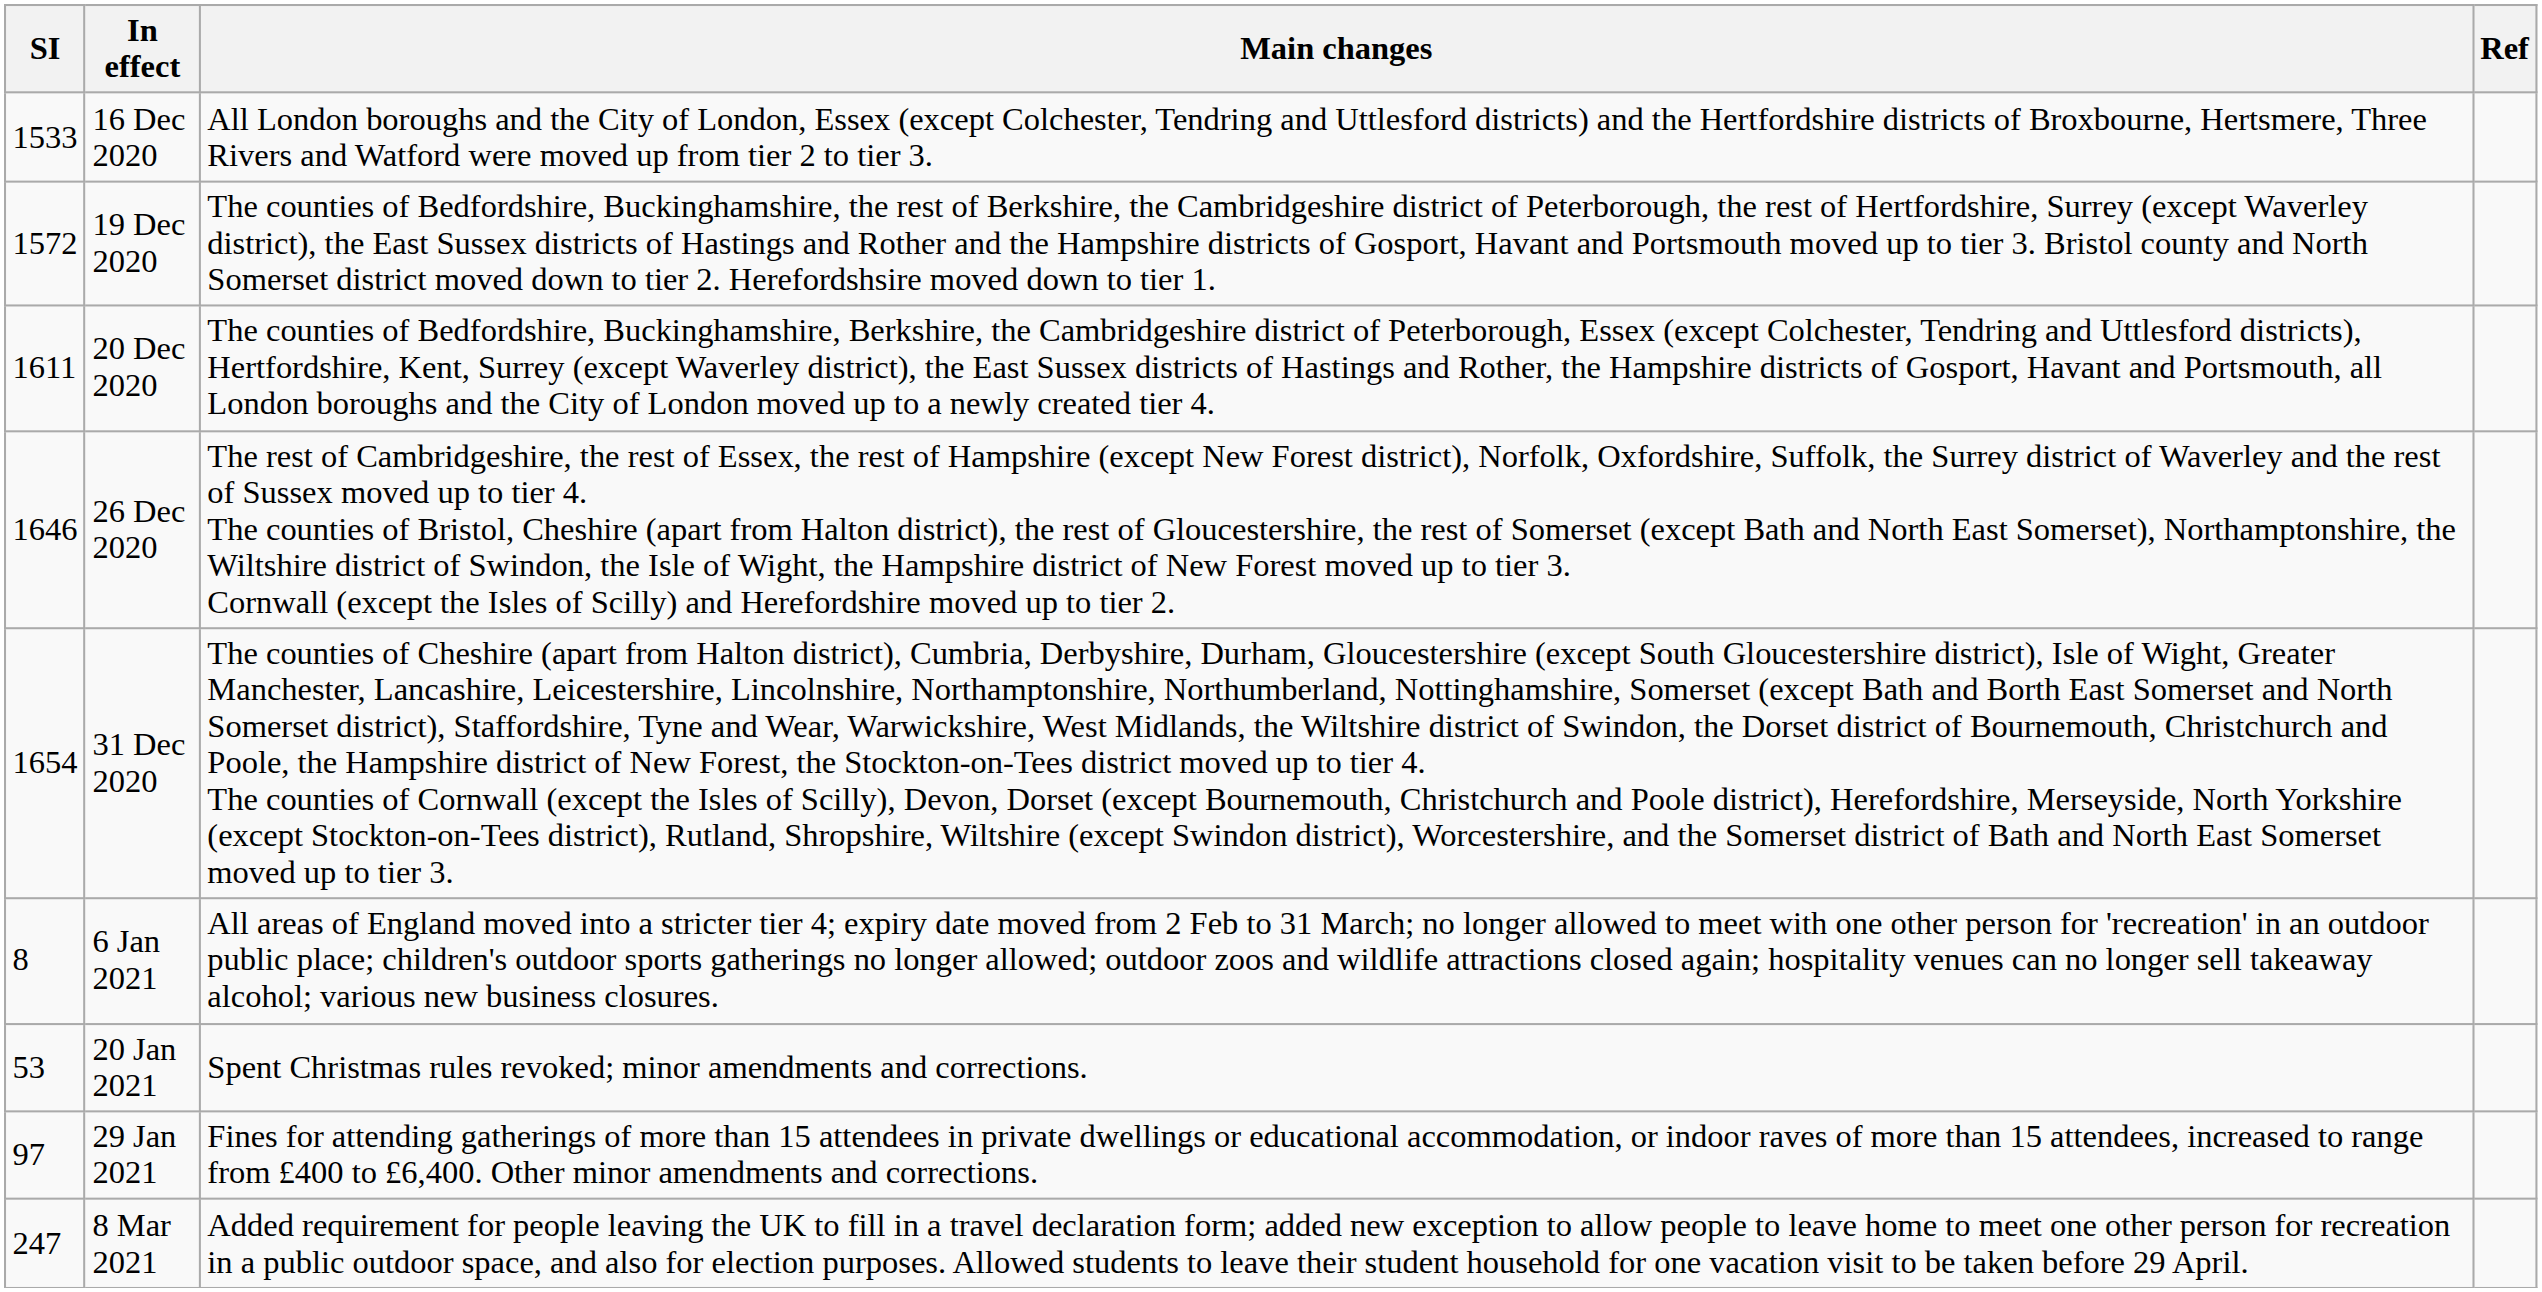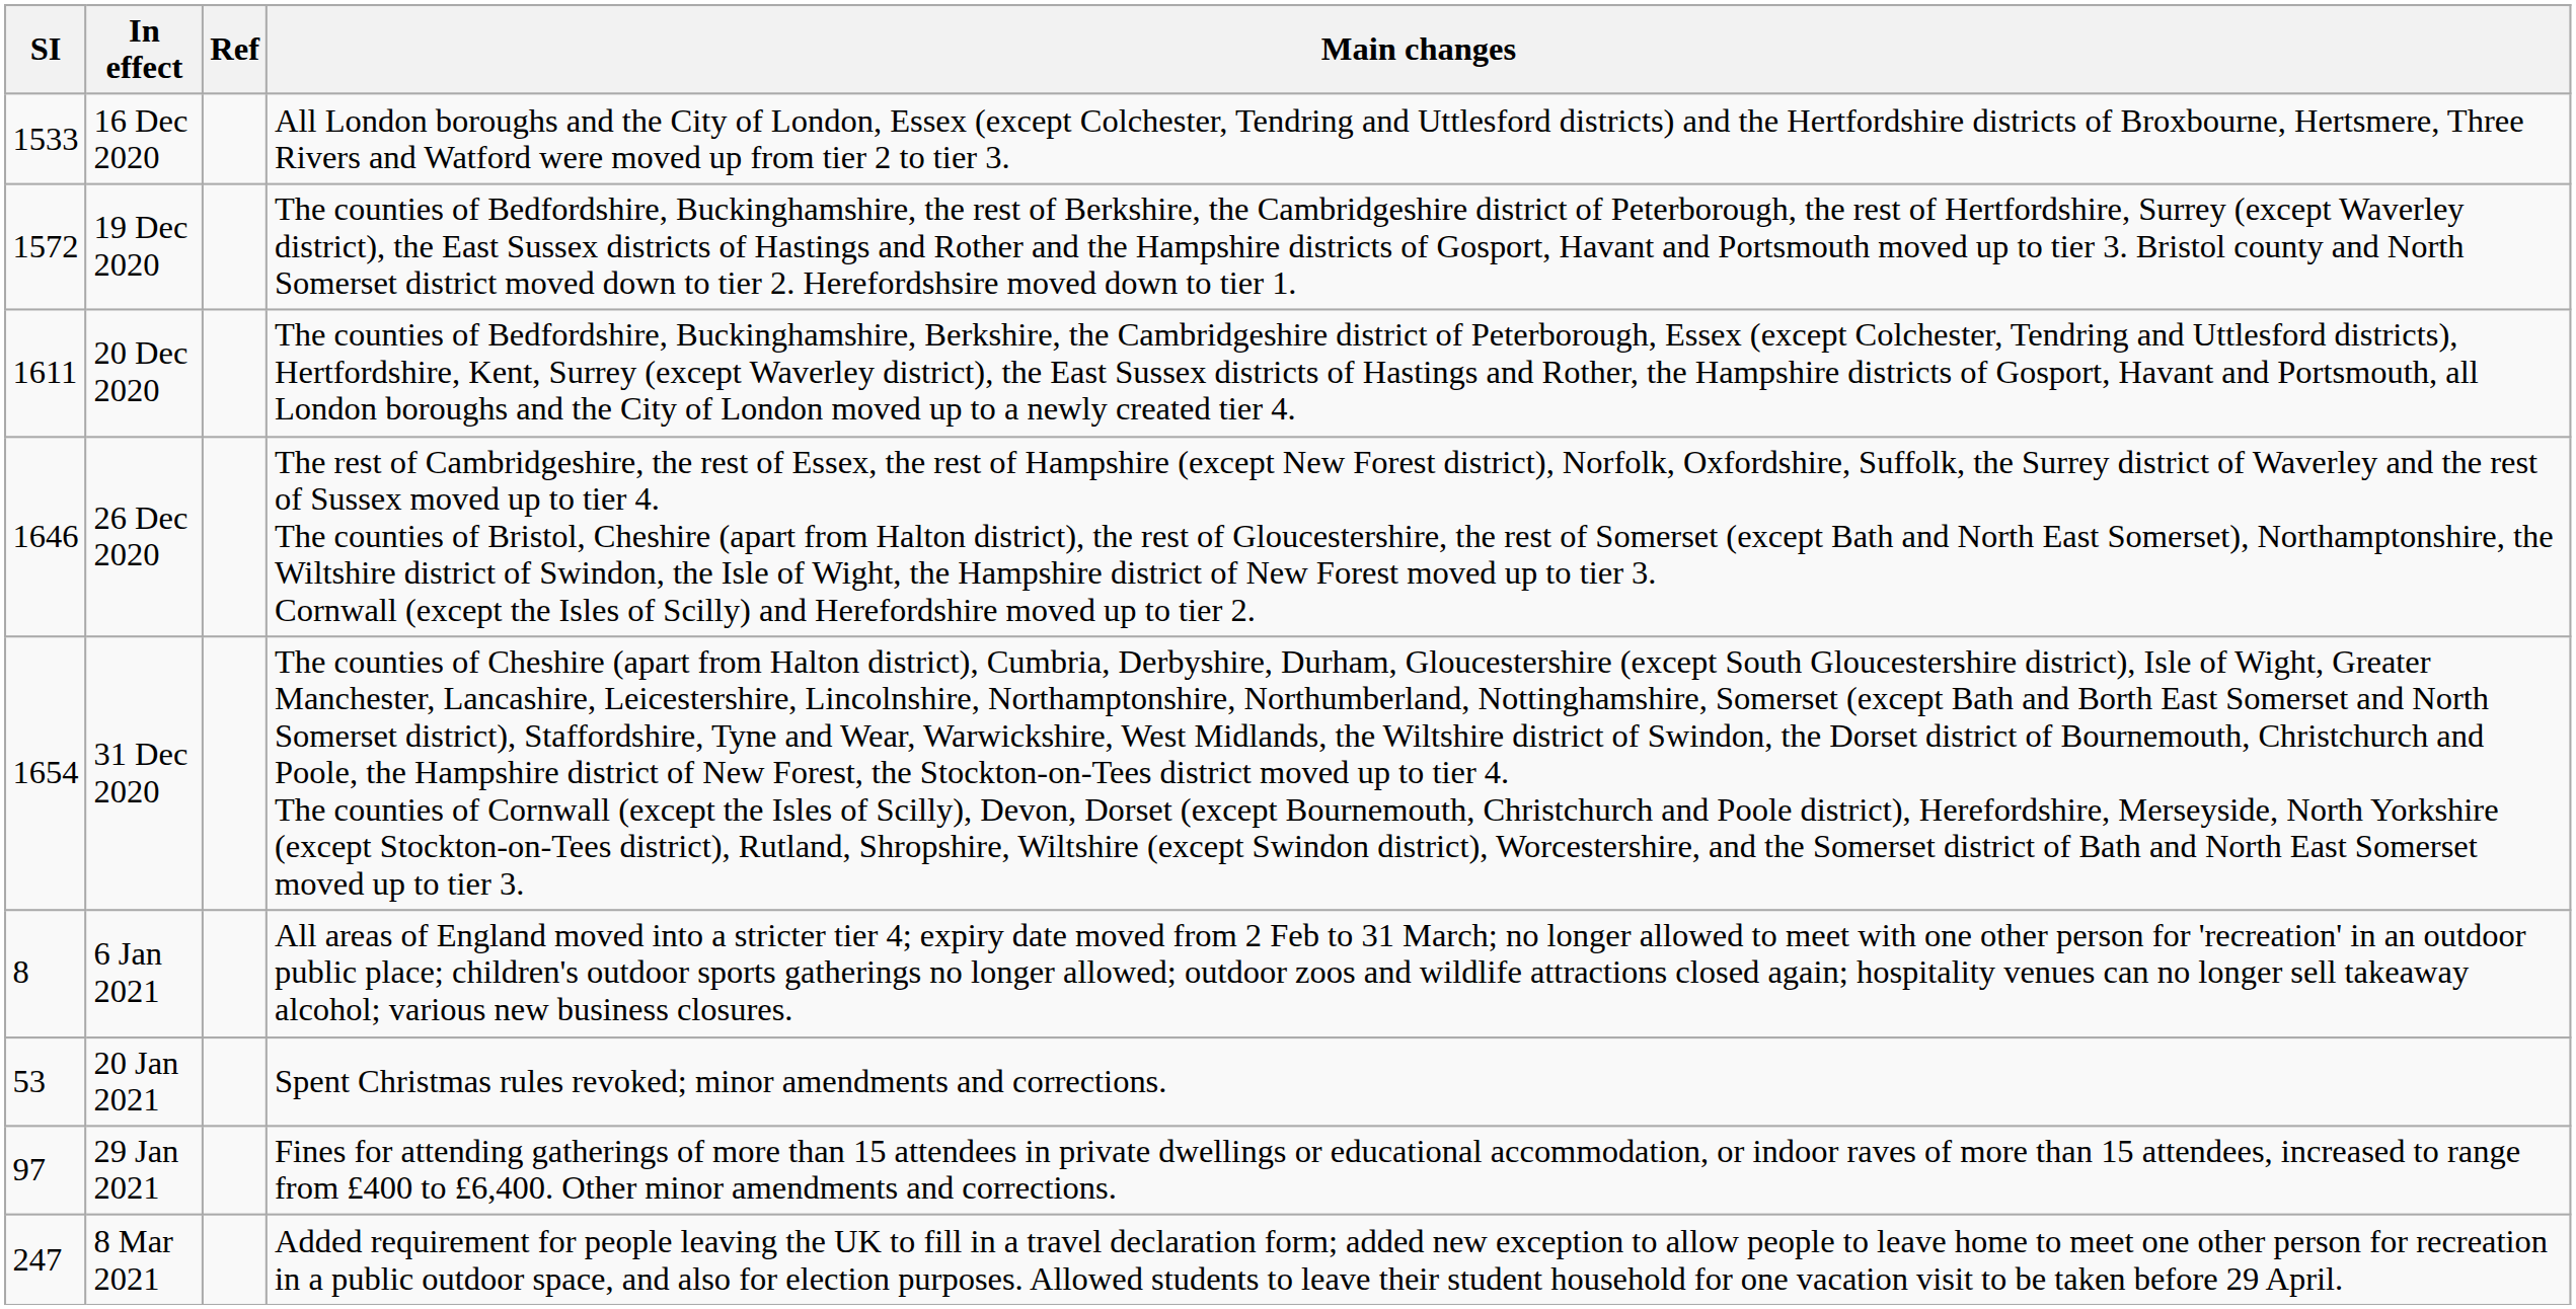 <table class="wikitable">
 <tr>
 <th>SI</th>
 <th>In effect</th>
+<th>Ref</th>
 <th>Main changes</th>
-<th>Ref</th>
 </tr>
 <tr>
 <td>1533</td>
 <td>16 Dec 2020</td>
+<td></td>
 <td>All London boroughs and the City of London, Essex (except Colchester, Tendring and Uttlesford districts) and the Hertfordshire districts of Broxbourne, Hertsmere, Three Rivers and Watford were moved up from tier 2 to tier 3.</td>
-<td></td>
 </tr>
 <tr>
 <td>1572</td>
 <td>19 Dec 2020</td>
+<td></td>
 <td>The counties of Bedfordshire, Buckinghamshire, the rest of Berkshire, the Cambridgeshire district of Peterborough, the rest of Hertfordshire, Surrey (except Waverley district), the East Sussex districts of Hastings and Rother and the Hampshire districts of Gosport, Havant and Portsmouth moved up to tier 3. Bristol county and North Somerset district moved down to tier 2. Herefordshsire moved down to tier 1.</td>
-<td></td>
 </tr>
 <tr>
 <td>1611</td>
 <td>20 Dec 2020</td>
+<td></td>
 <td>The counties of Bedfordshire, Buckinghamshire, Berkshire, the Cambridgeshire district of Peterborough, Essex (except Colchester, Tendring and Uttlesford districts), Hertfordshire, Kent, Surrey (except Waverley district), the East Sussex districts of Hastings and Rother, the Hampshire districts of Gosport, Havant and Portsmouth, all London boroughs and the City of London moved up to a newly created tier 4.</td>
-<td></td>
 </tr>
 <tr>
 <td>1646</td>
 <td>26 Dec 2020</td>
+<td></td>
 <td>The rest of Cambridgeshire, the rest of Essex, the rest of Hampshire (except New Forest district), Norfolk, Oxfordshire, Suffolk, the Surrey district of Waverley and the rest of Sussex moved up to tier 4.<br>The counties of Bristol, Cheshire (apart from Halton district), the rest of Gloucestershire, the rest of Somerset (except Bath and North East Somerset), Northamptonshire, the Wiltshire district of Swindon, the Isle of Wight, the Hampshire district of New Forest moved up to tier 3.<br>Cornwall (except the Isles of Scilly) and Herefordshire moved up to tier 2.</td>
-<td></td>
 </tr>
 <tr>
 <td>1654</td>
 <td>31 Dec 2020</td>
+<td></td>
 <td>The counties of Cheshire (apart from Halton district), Cumbria, Derbyshire, Durham, Gloucestershire (except South Gloucestershire district), Isle of Wight, Greater Manchester, Lancashire, Leicestershire, Lincolnshire, Northamptonshire, Northumberland, Nottinghamshire, Somerset (except Bath and Borth East Somerset and North Somerset district), Staffordshire, Tyne and Wear, Warwickshire, West Midlands, the Wiltshire district of Swindon, the Dorset district of Bournemouth, Christchurch and Poole, the Hampshire district of New Forest, the Stockton-on-Tees district moved up to tier 4.<br>The counties of Cornwall (except the Isles of Scilly), Devon, Dorset (except Bournemouth, Christchurch and Poole district), Herefordshire, Merseyside, North Yorkshire (except Stockton-on-Tees district), Rutland, Shropshire, Wiltshire (except Swindon district), Worcestershire, and the Somerset district of Bath and North East Somerset moved up to tier 3.</td>
-<td></td>
 </tr>
 <tr>
 <td>8</td>
 <td>6 Jan 2021</td>
+<td></td>
 <td>All areas of England moved into a stricter tier 4; expiry date moved from 2 Feb to 31 March; no longer allowed to meet with one other person for 'recreation' in an outdoor public place; children's outdoor sports gatherings no longer allowed; outdoor zoos and wildlife attractions closed again; hospitality venues can no longer sell takeaway alcohol; various new business closures.</td>
-<td></td>
 </tr>
 <tr>
 <td>53</td>
 <td>20 Jan 2021</td>
+<td></td>
 <td>Spent Christmas rules revoked; minor amendments and corrections.</td>
-<td></td>
 </tr>
 <tr>
 <td>97</td>
 <td>29 Jan 2021</td>
+<td></td>
 <td>Fines for attending gatherings of more than 15 attendees in private dwellings or educational accommodation, or indoor raves of more than 15 attendees, increased to range from £400 to £6,400. Other minor amendments and corrections.</td>
-<td></td>
 </tr>
 <tr>
 <td>247</td>
 <td>8 Mar 2021</td>
+<td></td>
 <td>Added requirement for people leaving the UK to fill in a travel declaration form; added new exception to allow people to leave home to meet one other person for recreation in a public outdoor space, and also for election purposes. Allowed students to leave their student household for one vacation visit to be taken before 29 April.</td>
-<td></td>
 </tr>
 </table>
